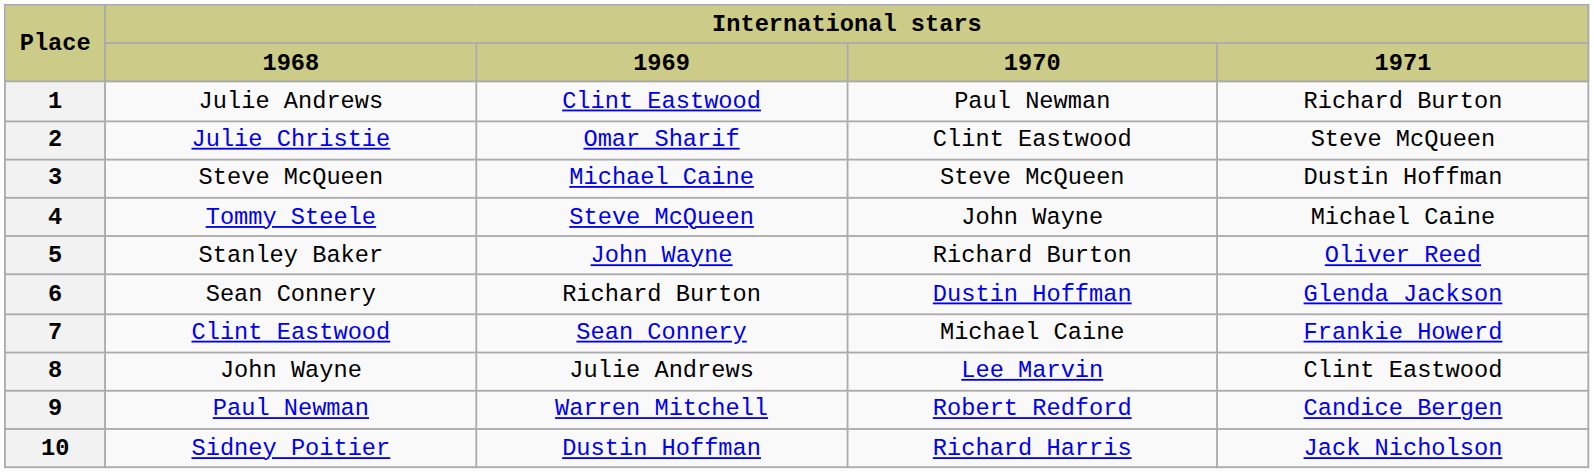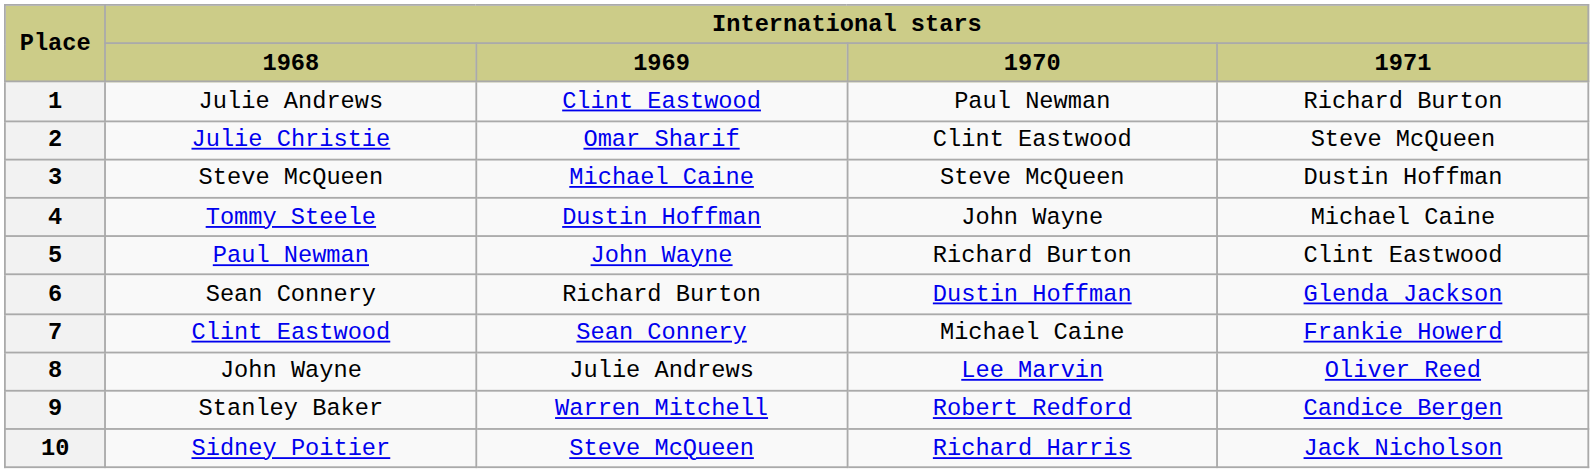 <table class="wikitable">
 <tr>
 <th style="background:#CC8" width="5%" rowspan="2">Place</th>
 <th scope="col" style="background:#CC8" width="4%" colspan="5">International stars</th>
 </tr>
 <tr>
 <th style="background:#CC8" width="19%">1968</th>
 <th style="background:#CC8" width="19%">1969</th>
 <th style="background:#CC8" width="19%">1970</th>
 <th style="background:#CC8" width="19%">1971</th>
 </tr>
 <tr align="center">
 <th scope="row">1</th>
 <td>Julie Andrews</td>
 <td><a href='#'>Clint Eastwood</a></td>
 <td>Paul Newman</td>
 <td>Richard Burton</td>
 </tr>
 <tr align="center">
 <th scope="row">2</th>
 <td><a href='#'>Julie Christie</a></td>
 <td><a href='#'>Omar Sharif</a></td>
 <td>Clint Eastwood</td>
 <td>Steve McQueen</td>
 </tr>
 <tr align="center">
 <th scope="row">3</th>
 <td>Steve McQueen</td>
 <td><a href='#'>Michael Caine</a></td>
 <td>Steve McQueen</td>
 <td>Dustin Hoffman</td>
 </tr>
 <tr align="center">
 <th scope="row">4</th>
 <td><a href='#'>Tommy Steele</a></td>
-<td><a href='#'>Steve McQueen</a></td>
+<td><a href='#'>Dustin Hoffman</a></td>
 <td>John Wayne</td>
 <td>Michael Caine</td>
 </tr>
 <tr align="center">
 <th scope="row">5</th>
-<td>Stanley Baker</td>
+<td><a href='#'>Paul Newman</a></td>
 <td><a href='#'>John Wayne</a></td>
 <td>Richard Burton</td>
-<td><a href='#'>Oliver Reed</a></td>
+<td>Clint Eastwood</td>
 </tr>
 <tr align="center">
 <th scope="row">6</th>
 <td>Sean Connery</td>
 <td>Richard Burton</td>
 <td><a href='#'>Dustin Hoffman</a></td>
 <td><a href='#'>Glenda Jackson</a></td>
 </tr>
 <tr align="center">
 <th scope="row">7</th>
 <td><a href='#'>Clint Eastwood</a></td>
 <td><a href='#'>Sean Connery</a></td>
 <td>Michael Caine</td>
 <td><a href='#'>Frankie Howerd</a></td>
 </tr>
 <tr align="center">
 <th scope="row">8</th>
 <td>John Wayne</td>
 <td>Julie Andrews</td>
 <td><a href='#'>Lee Marvin</a></td>
-<td>Clint Eastwood</td>
+<td><a href='#'>Oliver Reed</a></td>
 </tr>
 <tr align="center">
 <th scope="row">9</th>
-<td><a href='#'>Paul Newman</a></td>
+<td>Stanley Baker</td>
 <td><a href='#'>Warren Mitchell</a></td>
 <td><a href='#'>Robert Redford</a></td>
 <td><a href='#'>Candice Bergen</a></td>
 </tr>
 <tr align="center">
 <th scope="row">10</th>
 <td><a href='#'>Sidney Poitier</a></td>
-<td><a href='#'>Dustin Hoffman</a></td>
+<td><a href='#'>Steve McQueen</a></td>
 <td><a href='#'>Richard Harris</a></td>
 <td><a href='#'>Jack Nicholson</a></td>
 </tr>
 </table>
